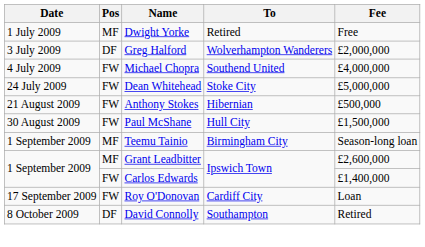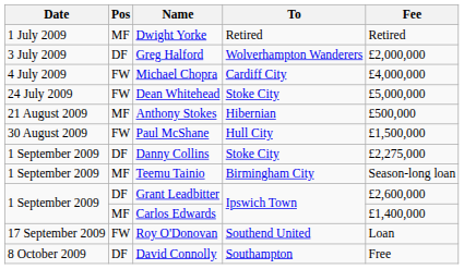 <table class="wikitable">
 <tr>
 <th>Date</th>
 <th>Pos</th>
 <th>Name</th>
 <th>To</th>
 <th>Fee</th>
 </tr>
 <tr>
 <td>1 July 2009</td>
 <td>MF</td>
 <td> <a href='#'>Dwight Yorke</a></td>
 <td>Retired</td>
-<td>Free</td>
+<td>Retired</td>
 </tr>
 <tr>
 <td>3 July 2009</td>
 <td>DF</td>
 <td> <a href='#'>Greg Halford</a></td>
 <td><a href='#'>Wolverhampton Wanderers</a></td>
 <td>£2,000,000</td>
 </tr>
 <tr>
 <td>4 July 2009</td>
 <td>FW</td>
 <td> <a href='#'>Michael Chopra</a></td>
-<td><a href='#'>Southend United</a></td>
+<td><a href='#'>Cardiff City</a></td>
 <td>£4,000,000</td>
 </tr>
 <tr>
 <td>24 July 2009</td>
 <td>FW</td>
 <td> <a href='#'>Dean Whitehead</a></td>
 <td><a href='#'>Stoke City</a></td>
 <td>£5,000,000</td>
 </tr>
 <tr>
 <td>21 August 2009</td>
-<td>FW</td>
+<td>MF</td>
 <td> <a href='#'>Anthony Stokes</a></td>
 <td><a href='#'>Hibernian</a></td>
 <td>£500,000</td>
 </tr>
 <tr>
 <td>30 August 2009</td>
 <td>FW</td>
 <td> <a href='#'>Paul McShane</a></td>
 <td><a href='#'>Hull City</a></td>
 <td>£1,500,000</td>
 </tr>
 <tr>
 <td>1 September 2009</td>
+<td>DF</td>
+<td> <a href='#'>Danny Collins</a></td>
+<td><a href='#'>Stoke City</a></td>
+<td>£2,275,000</td>
+</tr>
+<tr>
+<td>1 September 2009</td>
 <td>MF</td>
 <td> <a href='#'>Teemu Tainio</a></td>
 <td><a href='#'>Birmingham City</a></td>
 <td>Season-long loan</td>
 </tr>
 <tr>
 <td rowspan="2">1 September 2009</td>
-<td>MF</td>
+<td>DF</td>
 <td> <a href='#'>Grant Leadbitter</a></td>
 <td rowspan="2"><a href='#'>Ipswich Town</a></td>
 <td>£2,600,000</td>
 </tr>
 <tr>
-<td>FW</td>
+<td>MF</td>
 <td> <a href='#'>Carlos Edwards</a></td>
 <td>£1,400,000</td>
 </tr>
 <tr>
 <td>17 September 2009</td>
 <td>FW</td>
 <td> <a href='#'>Roy O'Donovan</a></td>
-<td><a href='#'>Cardiff City</a></td>
+<td><a href='#'>Southend United</a></td>
 <td>Loan</td>
 </tr>
 <tr>
 <td>8 October 2009</td>
 <td>DF</td>
 <td> <a href='#'>David Connolly</a></td>
 <td><a href='#'>Southampton</a></td>
-<td>Retired</td>
+<td>Free</td>
 </tr>
 </table>
